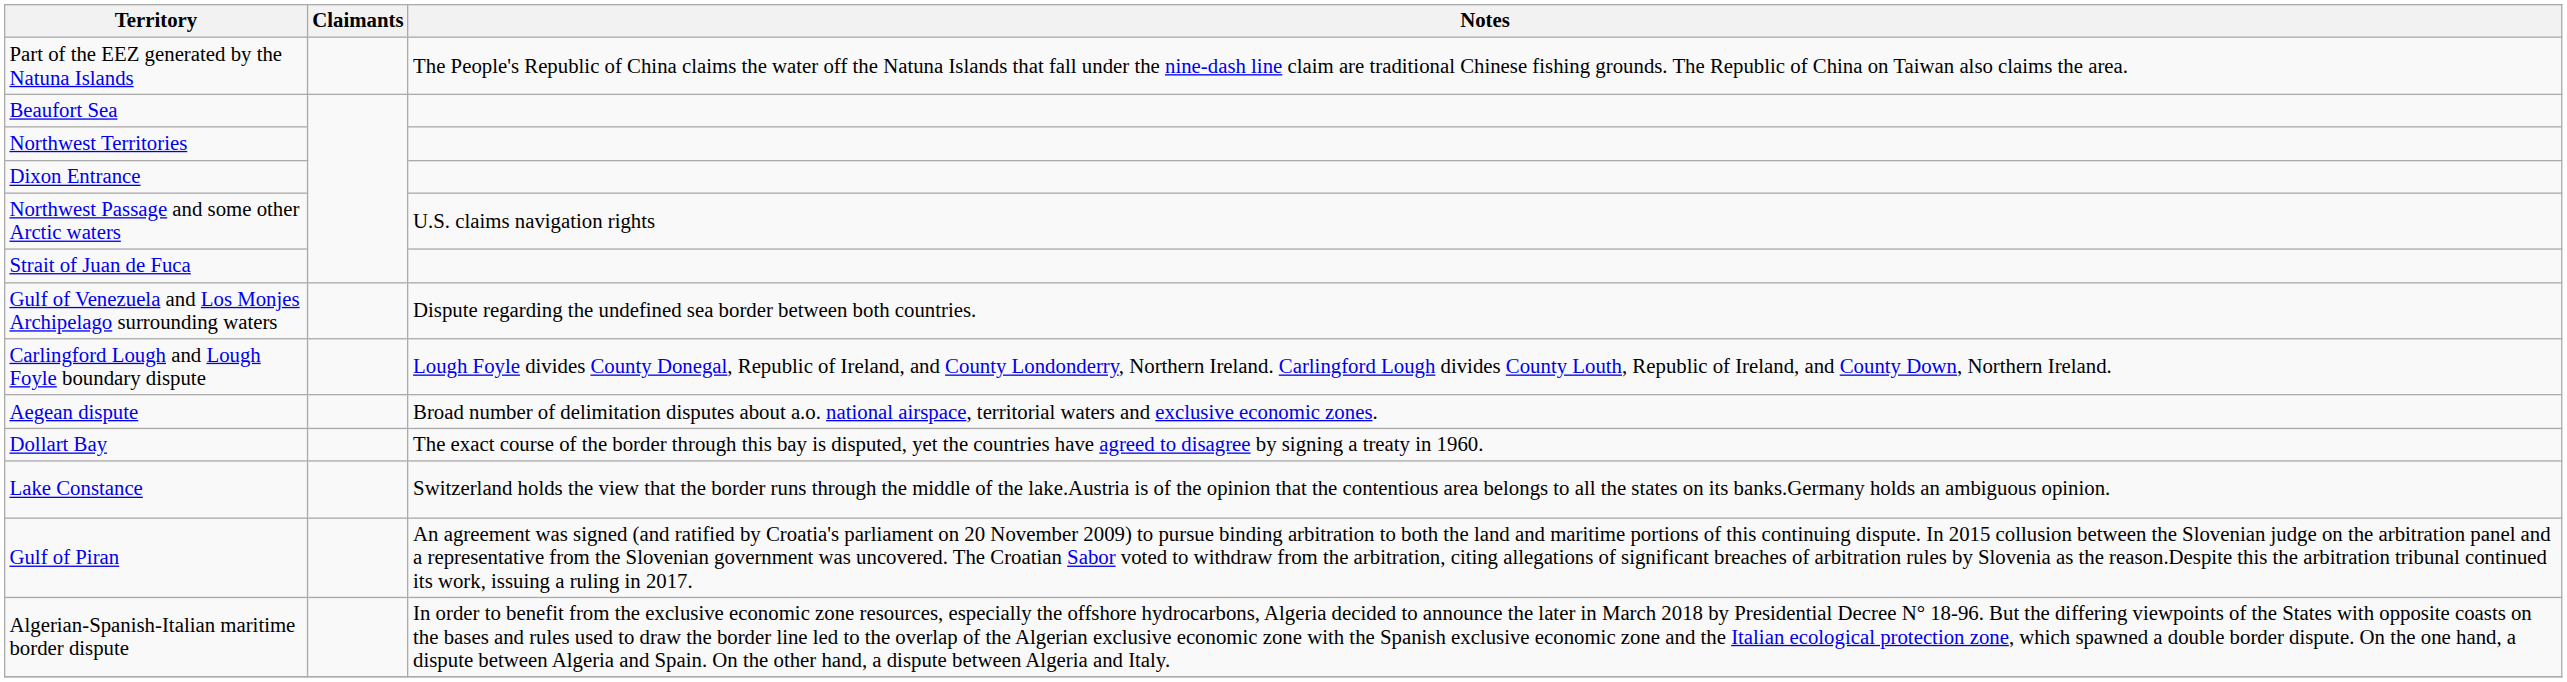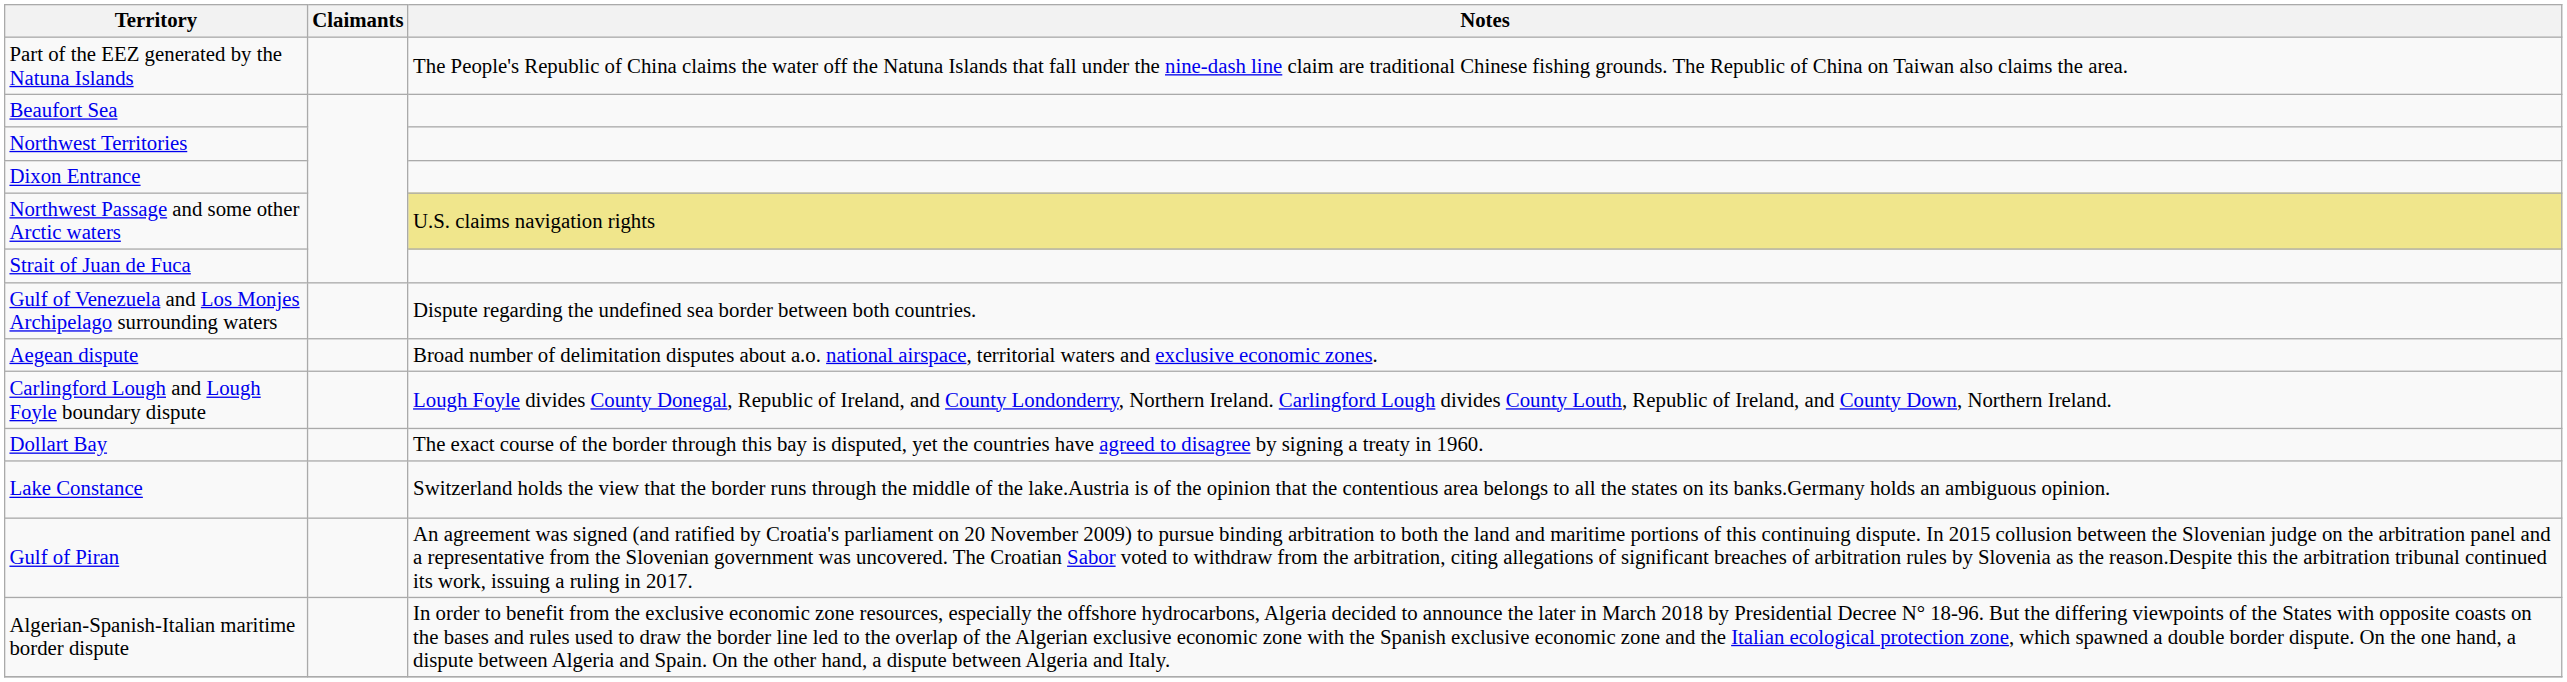 <table class="wikitable sortable">
 <tr>
 <th>Territory</th>
 <th>Claimants</th>
 <th>Notes</th>
 </tr>
 <tr>
 <td>Part of the EEZ generated by the <a href='#'>Natuna Islands</a></td>
 <td><br><br></td>
 <td>The People's Republic of China claims the water off the Natuna Islands that fall under the <a href='#'>nine-dash line</a> claim are traditional Chinese fishing grounds. The Republic of China on Taiwan also claims the area.</td>
 </tr>
 <tr>
 <td><a href='#'>Beaufort Sea</a></td>
 <td rowspan="5"><br></td>
 <td></td>
 </tr>
 <tr>
 <td><a href='#'>Northwest Territories</a></td>
 <td></td>
 </tr>
 <tr>
 <td><a href='#'>Dixon Entrance</a></td>
 <td></td>
 </tr>
 <tr>
 <td><a href='#'>Northwest Passage</a> and some other <a href='#'>Arctic waters</a></td>
-<td>U.S. claims navigation rights</td>
+<td style="background: khaki;">U.S. claims navigation rights</td>
 </tr>
 <tr>
 <td><a href='#'>Strait of Juan de Fuca</a></td>
 <td></td>
 </tr>
 <tr>
 <td><a href='#'>Gulf of Venezuela</a> and <a href='#'>Los Monjes Archipelago</a> surrounding waters</td>
 <td><br></td>
 <td>Dispute regarding the undefined sea border between both countries.</td>
 </tr>
 <tr>
+<td><a href='#'>Aegean dispute</a></td>
+<td><br></td>
+<td>Broad number of delimitation disputes about a.o. <a href='#'>national airspace</a>, territorial waters and <a href='#'>exclusive economic zones</a>.</td>
+</tr>
+<tr>
 <td><a href='#'>Carlingford Lough</a> and <a href='#'>Lough Foyle</a> boundary dispute</td>
 <td><br></td>
 <td><a href='#'>Lough Foyle</a> divides <a href='#'>County Donegal</a>, Republic of Ireland, and <a href='#'>County Londonderry</a>, Northern Ireland. <a href='#'>Carlingford Lough</a> divides <a href='#'>County Louth</a>, Republic of Ireland, and <a href='#'>County Down</a>, Northern Ireland.</td>
-</tr>
-<tr>
-<td><a href='#'>Aegean dispute</a></td>
-<td><br></td>
-<td>Broad number of delimitation disputes about a.o. <a href='#'>national airspace</a>, territorial waters and <a href='#'>exclusive economic zones</a>.</td>
 </tr>
 <tr>
 <td><a href='#'>Dollart Bay</a></td>
 <td><br></td>
 <td>The exact course of the border through this bay is disputed, yet the countries have <a href='#'>agreed to disagree</a> by signing a treaty in 1960.</td>
 </tr>
 <tr>
 <td><a href='#'>Lake Constance</a></td>
 <td><br><br></td>
 <td>Switzerland holds the view that the border runs through the middle of the lake.Austria is of the opinion that the contentious area belongs to all the states on its banks.Germany holds an ambiguous opinion.</td>
 </tr>
 <tr>
 <td><a href='#'>Gulf of Piran</a></td>
 <td><br></td>
 <td>An agreement was signed (and ratified by Croatia's parliament on 20 November 2009) to pursue binding arbitration to both the land and maritime portions of this continuing dispute. In 2015 collusion between the Slovenian judge on the arbitration panel and a representative from the Slovenian government was uncovered. The Croatian <a href='#'>Sabor</a> voted to withdraw from the arbitration, citing allegations of significant breaches of arbitration rules by Slovenia as the reason.Despite this the arbitration tribunal continued its work, issuing a ruling in 2017.</td>
 </tr>
 <tr>
 <td>Algerian-Spanish-Italian maritime border dispute</td>
 <td><br><br></td>
 <td>In order to benefit from the exclusive economic zone resources, especially the offshore hydrocarbons, Algeria decided to announce the later in March 2018 by Presidential Decree N° 18-96. But the differing viewpoints of the States with opposite coasts on the bases and rules used to draw the border line led to the overlap of the Algerian exclusive economic zone with the Spanish exclusive economic zone and the <a href='#'>Italian ecological protection zone</a>, which spawned a double border dispute. On the one hand, a dispute between Algeria and Spain. On the other hand, a dispute between Algeria and Italy.</td>
 </tr>
 <tr>
 </tr>
 </table>
